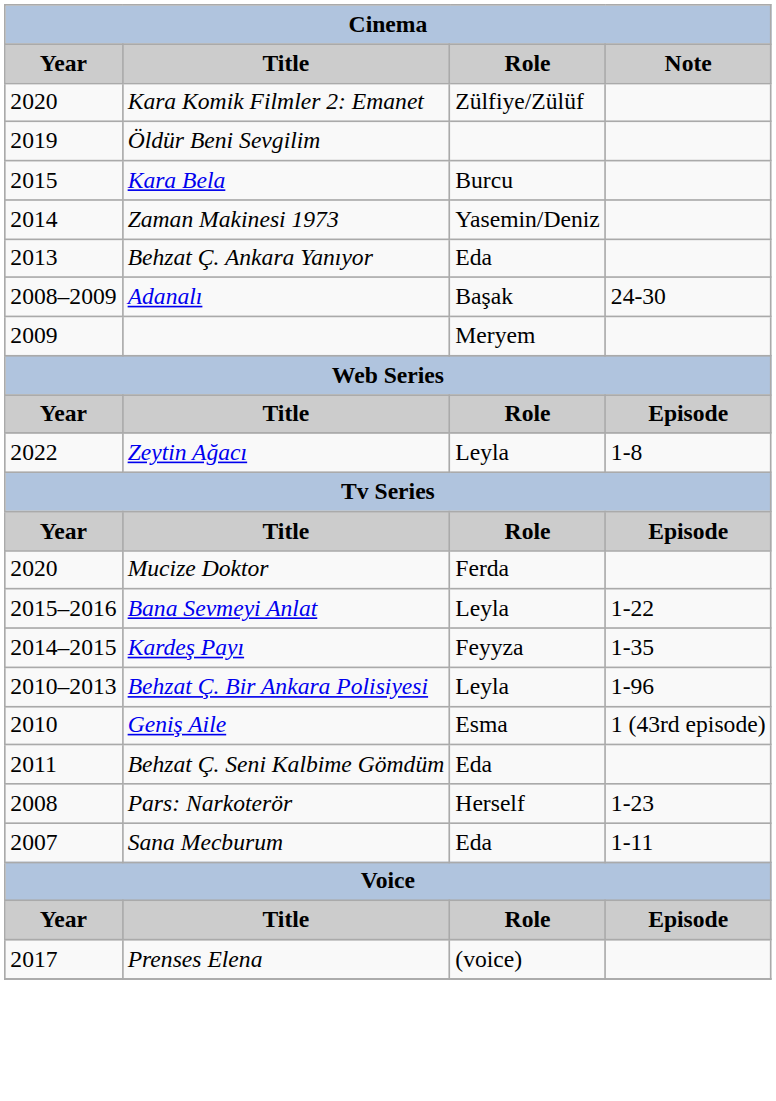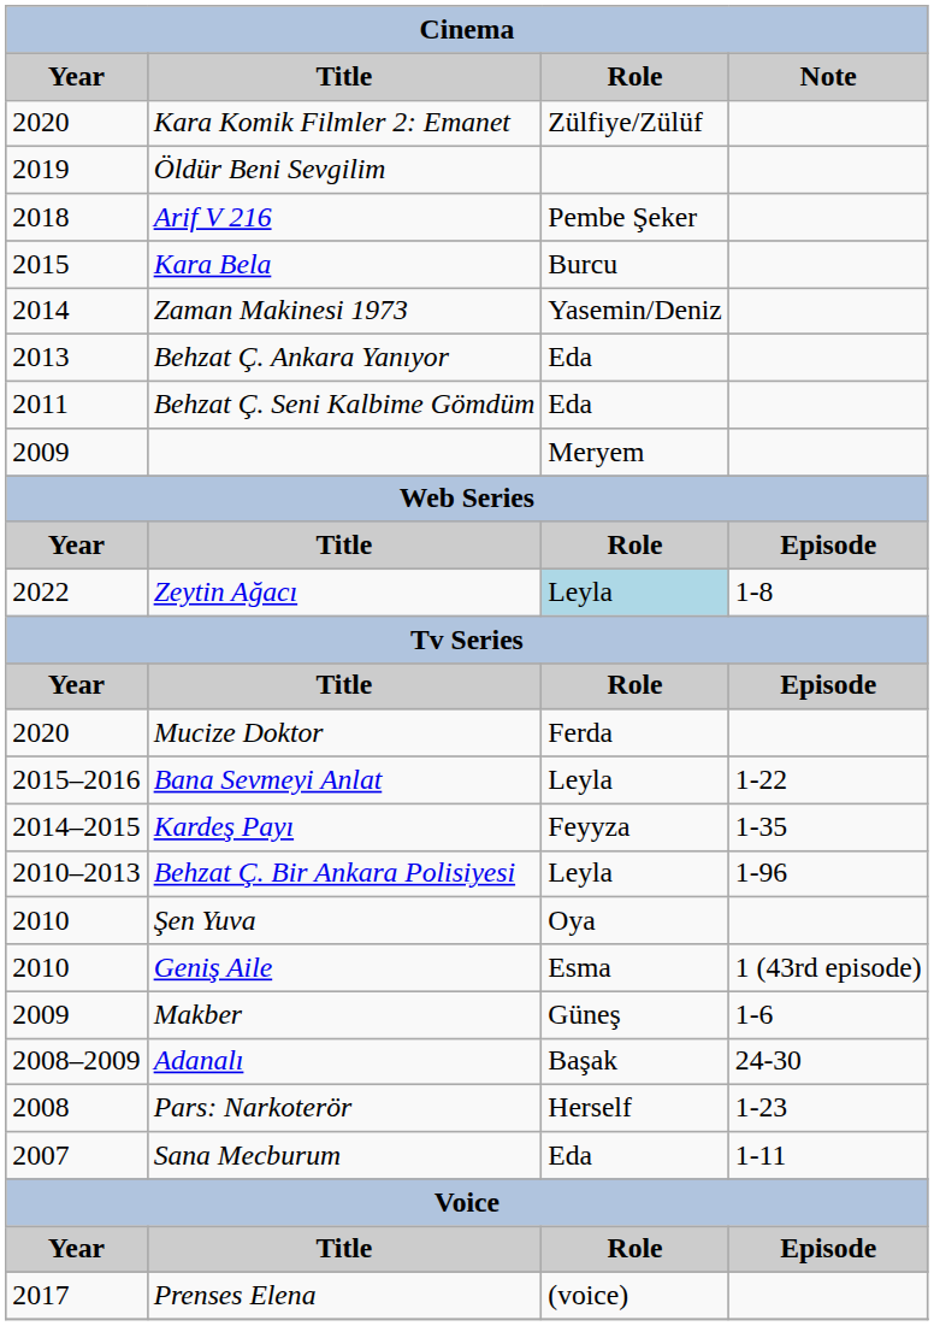 <table class="wikitable" style="font-size:90%">
 <tr>
 <th colspan="4" style="background:LightSteelBlue">Cinema</th>
 </tr>
 <tr>
 <th style="background:#CCCCCC">Year</th>
 <th style="background:#CCCCCC">Title</th>
 <th style="background:#CCCCCC">Role</th>
 <th style="background:#CCCCCC">Note</th>
 </tr>
 <tr>
 <td>2020</td>
 <td><em>Kara Komik Filmler 2: Emanet</em></td>
 <td>Zülfiye/Zülüf</td>
 <td></td>
 </tr>
 <tr>
 <td>2019</td>
 <td><em>Öldür Beni Sevgilim</em></td>
 <td></td>
 <td></td>
 </tr>
 <tr>
+<td>2018</td>
+<td><em><a href='#'>Arif V 216</a></em></td>
+<td>Pembe Şeker</td>
+<td></td>
+</tr>
+<tr>
 <td>2015</td>
 <td><em><a href='#'>Kara Bela</a></em></td>
 <td>Burcu</td>
 <td></td>
 </tr>
 <tr>
 <td>2014</td>
 <td><em>Zaman Makinesi 1973</em></td>
 <td>Yasemin/Deniz</td>
 <td></td>
 </tr>
 <tr>
 <td>2013</td>
 <td><em>Behzat Ç. Ankara Yanıyor</em></td>
 <td>Eda</td>
 <td></td>
 </tr>
 <tr>
-<td>2008–2009</td>
-<td><em><a href='#'>Adanalı</a></em></td>
-<td>Başak</td>
-<td>24-30</td>
+<td>2011</td>
+<td><em>Behzat Ç. Seni Kalbime Gömdüm</em></td>
+<td>Eda</td>
+<td></td>
 </tr>
 <tr>
 <td>2009</td>
 <td><em></em></td>
 <td>Meryem</td>
 <td></td>
 </tr>
 <tr>
 <th colspan="4" style="background:LightSteelBlue">Web Series</th>
 </tr>
 <tr>
 <th style="background:#CCCCCC">Year</th>
 <th style="background:#CCCCCC">Title</th>
 <th style="background:#CCCCCC">Role</th>
 <th style="background:#CCCCCC">Episode</th>
 </tr>
 <tr>
 <td>2022</td>
 <td><em><a href='#'>Zeytin Ağacı</a></em></td>
-<td>Leyla</td>
+<td style="background: lightblue;">Leyla</td>
 <td>1-8</td>
 </tr>
 <tr>
 <th colspan="4" style="background:LightSteelBlue">Tv Series</th>
 </tr>
 <tr>
 <th style="background:#CCCCCC">Year</th>
 <th style="background:#CCCCCC">Title</th>
 <th style="background:#CCCCCC">Role</th>
 <th style="background:#CCCCCC">Episode</th>
 </tr>
 <tr>
 <td>2020</td>
 <td><em>Mucize Doktor</em></td>
 <td>Ferda</td>
 <td></td>
 </tr>
 <tr>
 <td>2015–2016</td>
 <td><em><a href='#'>Bana Sevmeyi Anlat</a></em></td>
 <td>Leyla</td>
 <td>1-22</td>
 </tr>
 <tr>
 <td>2014–2015</td>
 <td><em><a href='#'>Kardeş Payı</a></em></td>
 <td>Feyyza</td>
 <td>1-35</td>
 </tr>
 <tr>
 <td>2010–2013</td>
 <td><em><a href='#'>Behzat Ç. Bir Ankara Polisiyesi</a></em></td>
 <td>Leyla</td>
 <td>1-96</td>
 </tr>
 <tr>
 <td>2010</td>
+<td><em>Şen Yuva</em></td>
+<td>Oya</td>
+<td></td>
+</tr>
+<tr>
+<td>2010</td>
 <td><em><a href='#'>Geniş Aile</a></em></td>
 <td>Esma</td>
 <td>1 (43rd episode)</td>
 </tr>
 <tr>
-<td>2011</td>
-<td><em>Behzat Ç. Seni Kalbime Gömdüm</em></td>
-<td>Eda</td>
-<td></td>
+<td>2009</td>
+<td><em>Makber</em></td>
+<td>Güneş</td>
+<td>1-6</td>
+</tr>
+<tr>
+<td>2008–2009</td>
+<td><em><a href='#'>Adanalı</a></em></td>
+<td>Başak</td>
+<td>24-30</td>
 </tr>
 <tr>
 <td>2008</td>
 <td><em>Pars: Narkoterör</em></td>
 <td>Herself</td>
 <td>1-23</td>
 </tr>
 <tr>
 <td>2007</td>
 <td><em>Sana Mecburum</em></td>
 <td>Eda</td>
 <td>1-11</td>
 </tr>
 <tr>
 <th colspan="4" style="background:LightSteelBlue">Voice</th>
 </tr>
 <tr>
 <th style="background:#CCCCCC">Year</th>
 <th style="background:#CCCCCC">Title</th>
 <th style="background:#CCCCCC">Role</th>
 <th style="background:#CCCCCC">Episode</th>
 </tr>
 <tr>
 <td>2017</td>
 <td><em>Prenses Elena</em></td>
 <td>(voice)</td>
 <td></td>
 </tr>
 <tr>
 </tr>
 </table>
